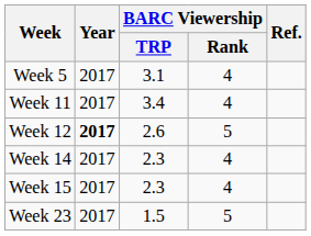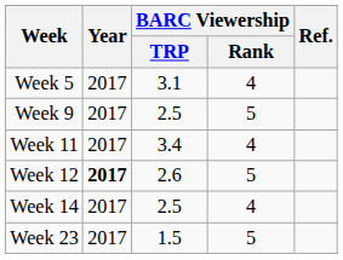 <table class="wikitable" style="text-align:center">
 <tr>
 <th rowspan="2">Week</th>
 <th rowspan="2">Year</th>
 <th colspan="2"><a href='#'>BARC</a> Viewership</th>
 <th rowspan="2">Ref.</th>
 </tr>
 <tr>
 <th><a href='#'>TRP</a></th>
 <th>Rank</th>
 </tr>
 <tr>
 <td>Week 5</td>
 <td>2017</td>
 <td>3.1</td>
 <td>4</td>
 <td></td>
 </tr>
 <tr>
+<td>Week 9</td>
+<td>2017</td>
+<td>2.5</td>
+<td>5</td>
+<td></td>
+</tr>
+<tr>
 <td>Week 11</td>
 <td>2017</td>
 <td>3.4</td>
 <td>4</td>
 <td></td>
 </tr>
 <tr>
 <td>Week 12</td>
 <td><strong>2017</strong></td>
 <td>2.6</td>
 <td>5</td>
 <td></td>
 </tr>
 <tr>
 <td>Week 14</td>
 <td>2017</td>
-<td>2.3</td>
-<td>4</td>
-<td></td>
-</tr>
-<tr>
-<td>Week 15</td>
-<td>2017</td>
-<td>2.3</td>
+<td>2.5</td>
 <td>4</td>
 <td></td>
 </tr>
 <tr>
 <td>Week 23</td>
 <td>2017</td>
 <td>1.5</td>
 <td>5</td>
 <td></td>
 </tr>
 </table>
